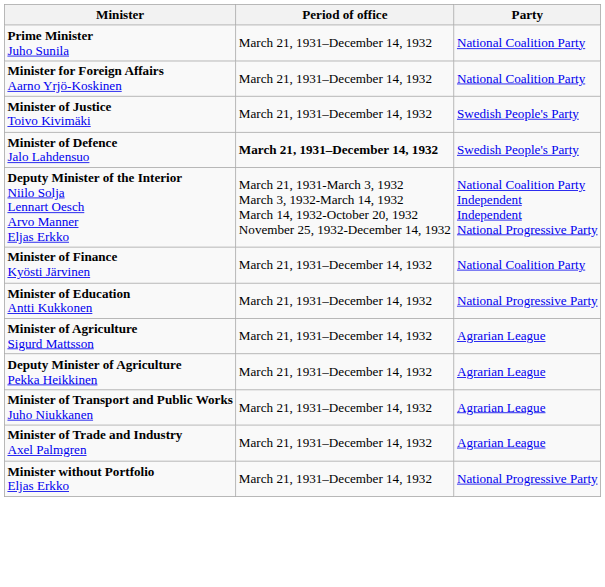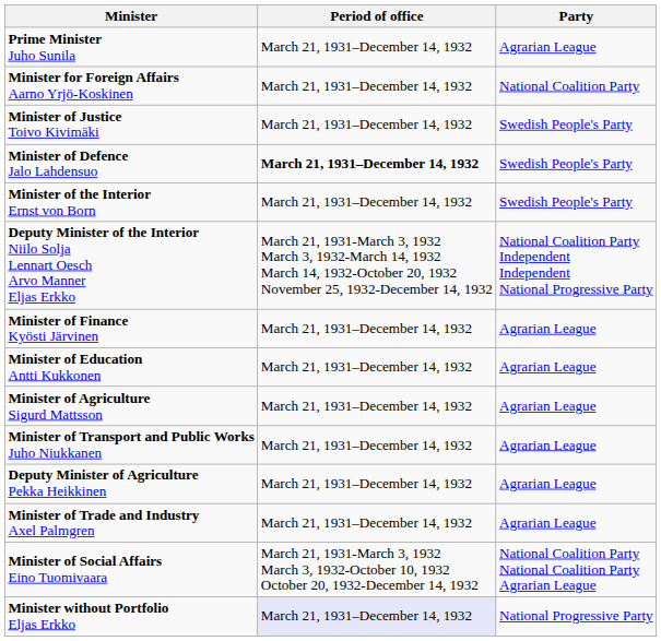 <table class="wikitable">
 <tr>
 <th>Minister</th>
 <th>Period of office</th>
 <th>Party</th>
 </tr>
 <tr>
 <td><strong>Prime Minister</strong><br><a href='#'>Juho Sunila</a></td>
 <td>March 21, 1931–December 14, 1932</td>
-<td><a href='#'>National Coalition Party</a></td>
+<td><a href='#'>Agrarian League</a></td>
 </tr>
 <tr>
 <td><strong>Minister for Foreign Affairs </strong><br><a href='#'>Aarno Yrjö-Koskinen</a></td>
 <td>March 21, 1931–December 14, 1932</td>
 <td><a href='#'>National Coalition Party</a></td>
 </tr>
 <tr>
 <td><strong>Minister of Justice</strong><br><a href='#'>Toivo Kivimäki</a></td>
 <td>March 21, 1931–December 14, 1932</td>
 <td><a href='#'>Swedish People's Party</a></td>
 </tr>
 <tr>
 <td><strong>Minister of Defence</strong><br><a href='#'>Jalo Lahdensuo</a></td>
 <td><strong>March 21, 1931–December 14, 1932</strong></td>
 <td><a href='#'>Swedish People's Party</a></td>
 </tr>
 <tr>
+<td><strong>Minister of the Interior</strong><br><a href='#'>Ernst von Born</a></td>
+<td>March 21, 1931–December 14, 1932</td>
+<td><a href='#'>Swedish People's Party</a></td>
+</tr>
+<tr>
 <td><strong>Deputy Minister of the Interior</strong><br><a href='#'>Niilo Solja</a><br><a href='#'>Lennart Oesch</a><br><a href='#'>Arvo Manner</a><br><a href='#'>Eljas Erkko</a></td>
 <td>March 21, 1931-March 3, 1932<br>March 3, 1932-March 14, 1932<br>March 14, 1932-October 20, 1932<br>November 25, 1932-December 14, 1932</td>
 <td><a href='#'>National Coalition Party</a><br><a href='#'> Independent</a><br><a href='#'> Independent</a><br><a href='#'>National Progressive Party</a></td>
 </tr>
 <tr>
 <td><strong>Minister of Finance</strong><br><a href='#'>Kyösti Järvinen</a></td>
 <td>March 21, 1931–December 14, 1932</td>
-<td><a href='#'>National Coalition Party</a></td>
+<td><a href='#'>Agrarian League</a></td>
 </tr>
 <tr>
 <td><strong>Minister of Education</strong><br><a href='#'>Antti Kukkonen</a></td>
 <td>March 21, 1931–December 14, 1932</td>
-<td><a href='#'>National Progressive Party</a></td>
+<td><a href='#'>Agrarian League</a></td>
 </tr>
 <tr>
 <td><strong>Minister of Agriculture</strong><br><a href='#'>Sigurd Mattsson</a></td>
+<td>March 21, 1931–December 14, 1932</td>
+<td><a href='#'>Agrarian League</a></td>
+</tr>
+<tr>
+<td><strong>Minister of Transport and Public Works</strong><br><a href='#'>Juho Niukkanen</a></td>
 <td>March 21, 1931–December 14, 1932</td>
 <td><a href='#'>Agrarian League</a></td>
 </tr>
 <tr>
 <td><strong>Deputy Minister of Agriculture</strong><br><a href='#'>Pekka Heikkinen</a></td>
 <td>March 21, 1931–December 14, 1932</td>
 <td><a href='#'>Agrarian League</a></td>
 </tr>
 <tr>
-<td><strong>Minister of Transport and Public Works</strong><br><a href='#'>Juho Niukkanen</a></td>
-<td>March 21, 1931–December 14, 1932</td>
-<td><a href='#'>Agrarian League</a></td>
-</tr>
-<tr>
 <td><strong>Minister of Trade and Industry</strong><br><a href='#'>Axel Palmgren</a></td>
 <td>March 21, 1931–December 14, 1932</td>
 <td><a href='#'>Agrarian League</a></td>
 </tr>
 <tr>
+<td><strong>Minister of Social Affairs</strong><br><a href='#'>Eino Tuomivaara</a></td>
+<td>March 21, 1931-March 3, 1932<br>March 3, 1932-October 10, 1932<br>October 20, 1932-December 14, 1932</td>
+<td><a href='#'>National Coalition Party</a><br><a href='#'>National Coalition Party</a><br><a href='#'>Agrarian League</a></td>
+</tr>
+<tr>
 <td><strong>Minister without Portfolio</strong><br><a href='#'>Eljas Erkko</a></td>
-<td>March 21, 1931–December 14, 1932</td>
+<td style="background: lavender;">March 21, 1931–December 14, 1932</td>
 <td><a href='#'>National Progressive Party</a></td>
 </tr>
 </table>
